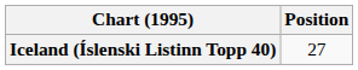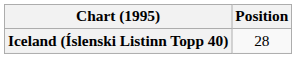 <table class="wikitable plainrowheaders" style="text-align:center">
 <tr>
 <th scope="col">Chart (1995)</th>
 <th scope="col">Position</th>
 </tr>
 <tr>
 <th scope="row">Iceland (Íslenski Listinn Topp 40)</th>
-<td>27</td>
+<td>28</td>
 </tr>
 </table>
